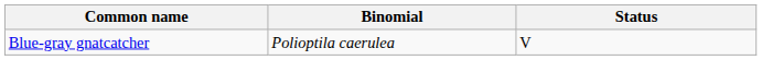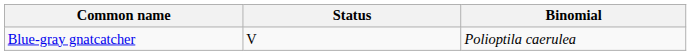 <table width=60% class="wikitable">
 <tr>
 <th width=35%>Common name</th>
+<th width=32%>Status</th>
 <th width=33%>Binomial</th>
-<th width=32%>Status</th>
 </tr>
 <tr>
 <td><a href='#'>Blue-gray gnatcatcher</a></td>
+<td>V</td>
 <td><em>Polioptila caerulea</em></td>
-<td>V</td>
 </tr>
 </table>
